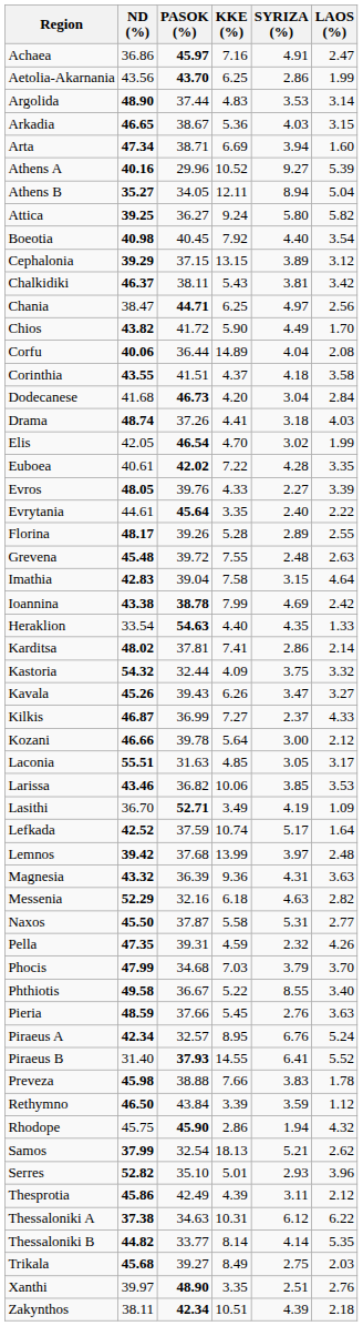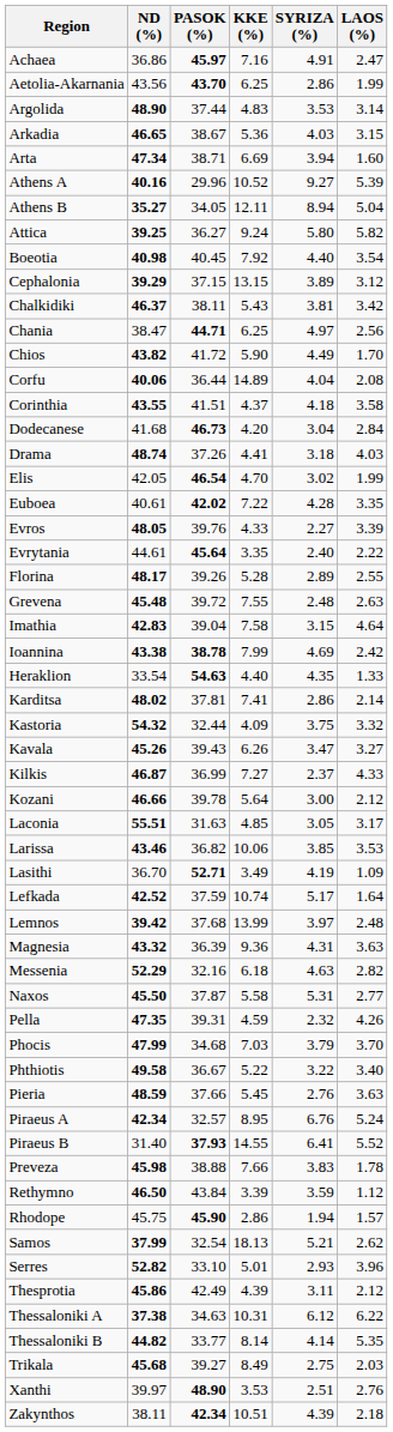 <table class= wikitable style=text-align:right>
 <tr>
 <th>Region</th>
 <th>ND<br>(%)</th>
 <th>PASOK<br>(%)</th>
 <th>KKE<br>(%)</th>
 <th>SYRIZA<br>(%)</th>
 <th>LAOS<br>(%)</th>
 </tr>
 <tr>
 <td align=left>Achaea</td>
 <td>36.86</td>
 <td><strong>45.97</strong></td>
 <td>7.16</td>
 <td>4.91</td>
 <td>2.47</td>
 </tr>
 <tr>
 <td align=left>Aetolia-Akarnania</td>
 <td>43.56</td>
 <td><strong>43.70</strong></td>
 <td>6.25</td>
 <td>2.86</td>
 <td>1.99</td>
 </tr>
 <tr>
 <td align=left>Argolida</td>
 <td><strong>48.90</strong></td>
 <td>37.44</td>
 <td>4.83</td>
 <td>3.53</td>
 <td>3.14</td>
 </tr>
 <tr>
 <td align=left>Arkadia</td>
 <td><strong>46.65</strong></td>
 <td>38.67</td>
 <td>5.36</td>
 <td>4.03</td>
 <td>3.15</td>
 </tr>
 <tr>
 <td align=left>Arta</td>
 <td><strong>47.34</strong></td>
 <td>38.71</td>
 <td>6.69</td>
 <td>3.94</td>
 <td>1.60</td>
 </tr>
 <tr>
 <td align=left>Athens A</td>
 <td><strong>40.16</strong></td>
 <td>29.96</td>
 <td>10.52</td>
 <td>9.27</td>
 <td>5.39</td>
 </tr>
 <tr>
 <td align=left>Athens B</td>
 <td><strong>35.27</strong></td>
 <td>34.05</td>
 <td>12.11</td>
 <td>8.94</td>
 <td>5.04</td>
 </tr>
 <tr>
 <td align=left>Attica</td>
 <td><strong>39.25</strong></td>
 <td>36.27</td>
 <td>9.24</td>
 <td>5.80</td>
 <td>5.82</td>
 </tr>
 <tr>
 <td align=left>Boeotia</td>
 <td><strong>40.98</strong></td>
 <td>40.45</td>
 <td>7.92</td>
 <td>4.40</td>
 <td>3.54</td>
 </tr>
 <tr>
 <td align=left>Cephalonia</td>
 <td><strong>39.29</strong></td>
 <td>37.15</td>
 <td>13.15</td>
 <td>3.89</td>
 <td>3.12</td>
 </tr>
 <tr>
 <td align=left>Chalkidiki</td>
 <td><strong>46.37</strong></td>
 <td>38.11</td>
 <td>5.43</td>
 <td>3.81</td>
 <td>3.42</td>
 </tr>
 <tr>
 <td align=left>Chania</td>
 <td>38.47</td>
 <td><strong>44.71</strong></td>
 <td>6.25</td>
 <td>4.97</td>
 <td>2.56</td>
 </tr>
 <tr>
 <td align=left>Chios</td>
 <td><strong>43.82</strong></td>
 <td>41.72</td>
 <td>5.90</td>
 <td>4.49</td>
 <td>1.70</td>
 </tr>
 <tr>
 <td align=left>Corfu</td>
 <td><strong>40.06</strong></td>
 <td>36.44</td>
 <td>14.89</td>
 <td>4.04</td>
 <td>2.08</td>
 </tr>
 <tr>
 <td align=left>Corinthia</td>
 <td><strong>43.55</strong></td>
 <td>41.51</td>
 <td>4.37</td>
 <td>4.18</td>
 <td>3.58</td>
 </tr>
 <tr>
 <td align=left>Dodecanese</td>
 <td>41.68</td>
 <td><strong>46.73</strong></td>
 <td>4.20</td>
 <td>3.04</td>
 <td>2.84</td>
 </tr>
 <tr>
 <td align=left>Drama</td>
 <td><strong>48.74</strong></td>
 <td>37.26</td>
 <td>4.41</td>
 <td>3.18</td>
 <td>4.03</td>
 </tr>
 <tr>
 <td align=left>Elis</td>
 <td>42.05</td>
 <td><strong>46.54</strong></td>
 <td>4.70</td>
 <td>3.02</td>
 <td>1.99</td>
 </tr>
 <tr>
 <td align=left>Euboea</td>
 <td>40.61</td>
 <td><strong>42.02</strong></td>
 <td>7.22</td>
 <td>4.28</td>
 <td>3.35</td>
 </tr>
 <tr>
 <td align=left>Evros</td>
 <td><strong>48.05</strong></td>
 <td>39.76</td>
 <td>4.33</td>
 <td>2.27</td>
 <td>3.39</td>
 </tr>
 <tr>
 <td align=left>Evrytania</td>
 <td>44.61</td>
 <td><strong>45.64</strong></td>
 <td>3.35</td>
 <td>2.40</td>
 <td>2.22</td>
 </tr>
 <tr>
 <td align=left>Florina</td>
 <td><strong>48.17</strong></td>
 <td>39.26</td>
 <td>5.28</td>
 <td>2.89</td>
 <td>2.55</td>
 </tr>
 <tr>
 <td align=left>Grevena</td>
 <td><strong>45.48</strong></td>
 <td>39.72</td>
 <td>7.55</td>
 <td>2.48</td>
 <td>2.63</td>
 </tr>
 <tr>
 <td align=left>Imathia</td>
 <td><strong>42.83</strong></td>
 <td>39.04</td>
 <td>7.58</td>
 <td>3.15</td>
 <td>4.64</td>
 </tr>
 <tr>
 <td align=left>Ioannina</td>
 <td><strong>43.38</strong></td>
 <td><strong>38.78</strong></td>
 <td>7.99</td>
 <td>4.69</td>
 <td>2.42</td>
 </tr>
 <tr>
 <td align=left>Heraklion</td>
 <td>33.54</td>
 <td><strong>54.63</strong></td>
 <td>4.40</td>
 <td>4.35</td>
 <td>1.33</td>
 </tr>
 <tr>
 <td align=left>Karditsa</td>
 <td><strong>48.02</strong></td>
 <td>37.81</td>
 <td>7.41</td>
 <td>2.86</td>
 <td>2.14</td>
 </tr>
 <tr>
 <td align=left>Kastoria</td>
 <td><strong>54.32</strong></td>
 <td>32.44</td>
 <td>4.09</td>
 <td>3.75</td>
 <td>3.32</td>
 </tr>
 <tr>
 <td align=left>Kavala</td>
 <td><strong>45.26</strong></td>
 <td>39.43</td>
 <td>6.26</td>
 <td>3.47</td>
 <td>3.27</td>
 </tr>
 <tr>
 <td align=left>Kilkis</td>
 <td><strong>46.87</strong></td>
 <td>36.99</td>
 <td>7.27</td>
 <td>2.37</td>
 <td>4.33</td>
 </tr>
 <tr>
 <td align=left>Kozani</td>
 <td><strong>46.66</strong></td>
 <td>39.78</td>
 <td>5.64</td>
 <td>3.00</td>
 <td>2.12</td>
 </tr>
 <tr>
 <td align=left>Laconia</td>
 <td><strong>55.51</strong></td>
 <td>31.63</td>
 <td>4.85</td>
 <td>3.05</td>
 <td>3.17</td>
 </tr>
 <tr>
 <td align=left>Larissa</td>
 <td><strong>43.46</strong></td>
 <td>36.82</td>
 <td>10.06</td>
 <td>3.85</td>
 <td>3.53</td>
 </tr>
 <tr>
 <td align=left>Lasithi</td>
 <td>36.70</td>
 <td><strong>52.71</strong></td>
 <td>3.49</td>
 <td>4.19</td>
 <td>1.09</td>
 </tr>
 <tr>
 <td align=left>Lefkada</td>
 <td><strong>42.52</strong></td>
 <td>37.59</td>
 <td>10.74</td>
 <td>5.17</td>
 <td>1.64</td>
 </tr>
 <tr>
 <td align=left>Lemnos</td>
 <td><strong>39.42</strong></td>
 <td>37.68</td>
 <td>13.99</td>
 <td>3.97</td>
 <td>2.48</td>
 </tr>
 <tr>
 <td align=left>Magnesia</td>
 <td><strong>43.32</strong></td>
 <td>36.39</td>
 <td>9.36</td>
 <td>4.31</td>
 <td>3.63</td>
 </tr>
 <tr>
 <td align=left>Messenia</td>
 <td><strong>52.29</strong></td>
 <td>32.16</td>
 <td>6.18</td>
 <td>4.63</td>
 <td>2.82</td>
 </tr>
 <tr>
 <td align=left>Naxos</td>
 <td><strong>45.50</strong></td>
 <td>37.87</td>
 <td>5.58</td>
 <td>5.31</td>
 <td>2.77</td>
 </tr>
 <tr>
 <td align=left>Pella</td>
 <td><strong>47.35</strong></td>
 <td>39.31</td>
 <td>4.59</td>
 <td>2.32</td>
 <td>4.26</td>
 </tr>
 <tr>
 <td align=left>Phocis</td>
 <td><strong>47.99</strong></td>
 <td>34.68</td>
 <td>7.03</td>
 <td>3.79</td>
 <td>3.70</td>
 </tr>
 <tr>
 <td align=left>Phthiotis</td>
 <td><strong>49.58</strong></td>
 <td>36.67</td>
 <td>5.22</td>
-<td>8.55</td>
+<td>3.22</td>
 <td>3.40</td>
 </tr>
 <tr>
 <td align=left>Pieria</td>
 <td><strong>48.59</strong></td>
 <td>37.66</td>
 <td>5.45</td>
 <td>2.76</td>
 <td>3.63</td>
 </tr>
 <tr>
 <td align=left>Piraeus A</td>
 <td><strong>42.34</strong></td>
 <td>32.57</td>
 <td>8.95</td>
 <td>6.76</td>
 <td>5.24</td>
 </tr>
 <tr>
 <td align=left>Piraeus B</td>
 <td>31.40</td>
 <td><strong>37.93</strong></td>
 <td>14.55</td>
 <td>6.41</td>
 <td>5.52</td>
 </tr>
 <tr>
 <td align=left>Preveza</td>
 <td><strong>45.98</strong></td>
 <td>38.88</td>
 <td>7.66</td>
 <td>3.83</td>
 <td>1.78</td>
 </tr>
 <tr>
 <td align=left>Rethymno</td>
 <td><strong>46.50</strong></td>
 <td>43.84</td>
 <td>3.39</td>
 <td>3.59</td>
 <td>1.12</td>
 </tr>
 <tr>
 <td align=left>Rhodope</td>
 <td>45.75</td>
 <td><strong>45.90</strong></td>
 <td>2.86</td>
 <td>1.94</td>
-<td>4.32</td>
+<td>1.57</td>
 </tr>
 <tr>
 <td align=left>Samos</td>
 <td><strong>37.99</strong></td>
 <td>32.54</td>
 <td>18.13</td>
 <td>5.21</td>
 <td>2.62</td>
 </tr>
 <tr>
 <td align=left>Serres</td>
 <td><strong>52.82</strong></td>
-<td>35.10</td>
+<td>33.10</td>
 <td>5.01</td>
 <td>2.93</td>
 <td>3.96</td>
 </tr>
 <tr>
 <td align=left>Thesprotia</td>
 <td><strong>45.86</strong></td>
 <td>42.49</td>
 <td>4.39</td>
 <td>3.11</td>
 <td>2.12</td>
 </tr>
 <tr>
 <td align=left>Thessaloniki A</td>
 <td><strong>37.38</strong></td>
 <td>34.63</td>
 <td>10.31</td>
 <td>6.12</td>
 <td>6.22</td>
 </tr>
 <tr>
 <td align=left>Thessaloniki B</td>
 <td><strong>44.82</strong></td>
 <td>33.77</td>
 <td>8.14</td>
 <td>4.14</td>
 <td>5.35</td>
 </tr>
 <tr>
 <td align=left>Trikala</td>
 <td><strong>45.68</strong></td>
 <td>39.27</td>
 <td>8.49</td>
 <td>2.75</td>
 <td>2.03</td>
 </tr>
 <tr>
 <td align=left>Xanthi</td>
 <td>39.97</td>
 <td><strong>48.90</strong></td>
-<td>3.35</td>
+<td>3.53</td>
 <td>2.51</td>
 <td>2.76</td>
 </tr>
 <tr>
 <td align=left>Zakynthos</td>
 <td>38.11</td>
 <td><strong>42.34</strong></td>
 <td>10.51</td>
 <td>4.39</td>
 <td>2.18</td>
 </tr>
 </table>
